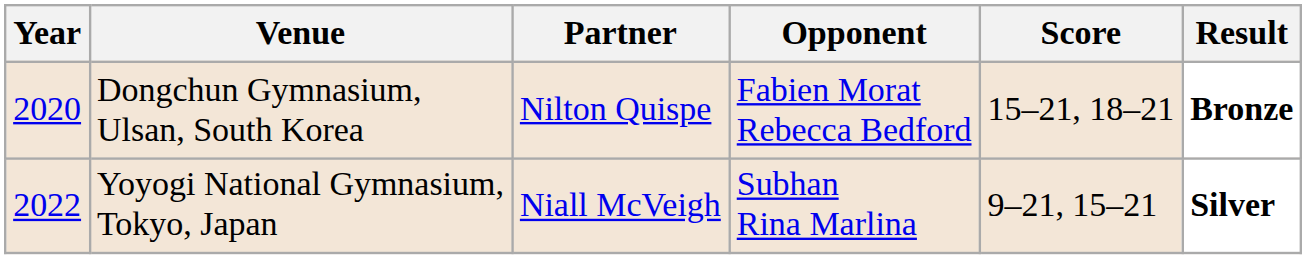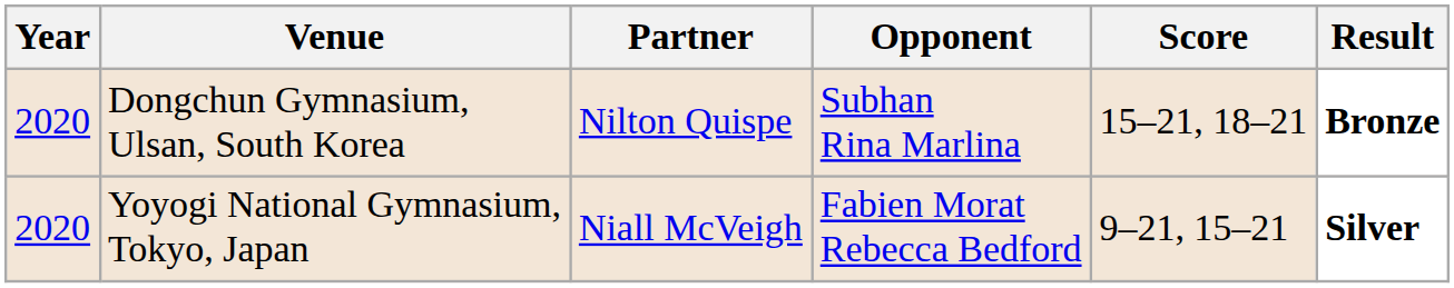 <table class="sortable wikitable" style="font-size: 90%;">
 <tr>
 <th>Year</th>
 <th>Venue</th>
 <th>Partner</th>
 <th>Opponent</th>
 <th>Score</th>
 <th>Result</th>
 </tr>
 <tr style="background:#F3E6D7">
 <td align="center"><a href='#'>2020</a></td>
 <td align="left">Dongchun Gymnasium,<br>Ulsan, South Korea</td>
 <td align="left"> <a href='#'>Nilton Quispe</a></td>
-<td align="left"> <a href='#'>Fabien Morat</a><br> <a href='#'>Rebecca Bedford</a></td>
+<td align="left"> <a href='#'>Subhan</a><br> <a href='#'>Rina Marlina</a></td>
 <td align="left">15–21, 18–21</td>
 <td style="text-align:left; background:white"> <strong>Bronze</strong></td>
 </tr>
 <tr style="background:#F3E6D7">
-<td align="center"><a href='#'>2022</a></td>
+<td align="center"><a href='#'>2020</a></td>
 <td align="left">Yoyogi National Gymnasium,<br>Tokyo, Japan</td>
 <td align="left"> <a href='#'>Niall McVeigh</a></td>
-<td align="left"> <a href='#'>Subhan</a><br> <a href='#'>Rina Marlina</a></td>
+<td align="left"> <a href='#'>Fabien Morat</a><br> <a href='#'>Rebecca Bedford</a></td>
 <td align="left">9–21, 15–21</td>
 <td style="text-align:left; background:white"> <strong>Silver</strong></td>
 </tr>
 </table>
